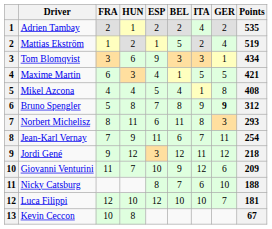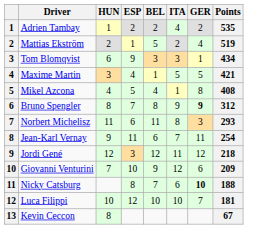 <table class="wikitable" style="font-size: 85%; text-align: center;">
 <tr>
 <th></th>
 <th>Driver</th>
-<th>FRA<br></th>
 <th>HUN<br></th>
 <th>ESP<br></th>
 <th>BEL<br></th>
 <th>ITA<br></th>
 <th>GER<br></th>
 <th>Points</th>
 </tr>
 <tr>
 <th>1</th>
 <td align="left"> <a href='#'>Adrien Tambay</a></td>
-<td style="background:#DFDFDF;">2</td>
 <td style="background:#FFFFBF;">1</td>
 <td style="background:#DFDFDF;">2</td>
 <td style="background:#DFDFDF;">2</td>
 <td style="background:#DFFFDF;">4</td>
 <td style="background:#DFDFDF;">2</td>
 <th>535</th>
 </tr>
 <tr>
 <th>2</th>
 <td align="left"> <a href='#'>Mattias Ekström</a></td>
-<td style="background:#FFFFBF;">1</td>
 <td style="background:#DFDFDF;">2</td>
 <td style="background:#FFFFBF;">1</td>
 <td style="background:#DFFFDF;">5</td>
 <td style="background:#DFDFDF;">2</td>
 <td style="background:#DFFFDF;">4</td>
 <th>519</th>
 </tr>
 <tr>
 <th>3</th>
 <td align="left"> <a href='#'>Tom Blomqvist</a></td>
-<td style="background:#FFDF9F;">3</td>
 <td style="background:#DFFFDF;">6</td>
 <td style="background:#DFFFDF;">9</td>
 <td style="background:#FFDF9F;">3</td>
 <td style="background:#FFDF9F;">3</td>
 <td style="background:#FFFFBF;">1</td>
 <th>434</th>
 </tr>
 <tr>
 <th>4</th>
 <td nowrap="" align="left"> <a href='#'>Maxime Martin</a></td>
-<td style="background:#DFFFDF;">6</td>
 <td style="background:#FFDF9F;">3</td>
 <td style="background:#DFFFDF;">4</td>
 <td style="background:#FFFFBF;">1</td>
 <td style="background:#DFFFDF;">5</td>
 <td style="background:#DFFFDF;">5</td>
 <th>421</th>
 </tr>
 <tr>
 <th>5</th>
 <td align="left"> <a href='#'>Mikel Azcona</a></td>
 <td style="background:#DFFFDF;">4</td>
-<td style="background:#DFFFDF;">4</td>
 <td style="background:#DFFFDF;">5</td>
 <td style="background:#DFFFDF;">4</td>
 <td style="background:#FFFFBF;">1</td>
 <td style="background:#DFFFDF;">8</td>
 <th>408</th>
 </tr>
 <tr>
 <th>6</th>
 <td nowrap="" align="left"> <a href='#'>Bruno Spengler</a></td>
-<td style="background:#DFFFDF;">5</td>
 <td style="background:#DFFFDF;">8</td>
 <td style="background:#DFFFDF;">7</td>
 <td style="background:#DFFFDF;">8</td>
 <td style="background:#DFFFDF;">9</td>
 <td style="background:#DFFFDF;"><strong>9</strong></td>
 <th>312</th>
 </tr>
 <tr>
 <th>7</th>
 <td nowrap="" align="left"> <a href='#'>Norbert Michelisz</a></td>
-<td style="background:#DFFFDF;">8</td>
 <td style="background:#DFFFDF;">11</td>
 <td style="background:#DFFFDF;">6</td>
 <td style="background:#DFFFDF;">11</td>
 <td style="background:#DFFFDF;">8</td>
 <td style="background:#FFDF9F;">3</td>
 <th>293</th>
 </tr>
 <tr>
 <th>8</th>
 <td nowrap="" align="left"> <a href='#'>Jean-Karl Vernay</a></td>
-<td style="background:#DFFFDF;">7</td>
 <td style="background:#DFFFDF;">9</td>
 <td style="background:#DFFFDF;">11</td>
 <td style="background:#DFFFDF;">6</td>
 <td style="background:#DFFFDF;">7</td>
 <td style="background:#DFFFDF;">11</td>
 <th>254</th>
 </tr>
 <tr>
 <th>9</th>
 <td nowrap="" align="left"> <a href='#'>Jordi Gené</a></td>
-<td style="background:#DFFFDF;">9</td>
 <td style="background:#DFFFDF;">12</td>
 <td style="background:#FFDF9F;">3</td>
 <td style="background:#DFFFDF;">12</td>
 <td style="background:#DFFFDF;">11</td>
 <td style="background:#DFFFDF;">12</td>
 <th>218</th>
 </tr>
 <tr>
 <th>10</th>
 <td nowrap="" align="left"> <a href='#'>Giovanni Venturini</a></td>
-<td style="background:#DFFFDF;">11</td>
 <td style="background:#DFFFDF;">7</td>
 <td style="background:#DFFFDF;">10</td>
 <td style="background:#DFFFDF;">9</td>
 <td style="background:#DFFFDF;">12</td>
 <td style="background:#DFFFDF;">6</td>
 <th>209</th>
 </tr>
 <tr>
 <th>11</th>
 <td align="left"> <a href='#'>Nicky Catsburg</a></td>
 <td></td>
-<td></td>
 <td style="background:#DFFFDF;">8</td>
 <td style="background:#DFFFDF;">7</td>
 <td style="background:#DFFFDF;">6</td>
-<td style="background:#DFFFDF;">10</td>
+<td style="background:#DFFFDF;"><strong>10</strong></td>
 <th>188</th>
 </tr>
 <tr>
 <th>12</th>
 <td nowrap="" align="left"> <a href='#'>Luca Filippi</a></td>
-<td style="background:#DFFFDF;">12</td>
 <td style="background:#DFFFDF;">10</td>
 <td style="background:#DFFFDF;">12</td>
 <td style="background:#DFFFDF;">10</td>
 <td style="background:#DFFFDF;">10</td>
 <td style="background:#DFFFDF;">7</td>
 <th>181</th>
 </tr>
 <tr>
 <th>13</th>
 <td nowrap="" align="left"> <a href='#'>Kevin Ceccon</a></td>
-<td style="background:#DFFFDF;">10</td>
 <td style="background:#DFFFDF;">8</td>
 <td></td>
 <td></td>
 <td></td>
 <td></td>
 <th>67</th>
 </tr>
 </table>
